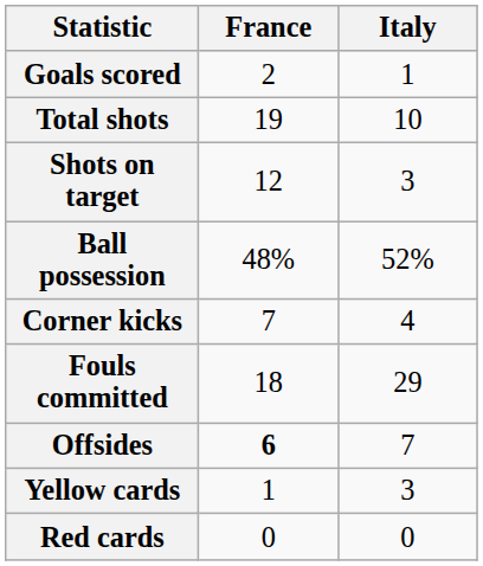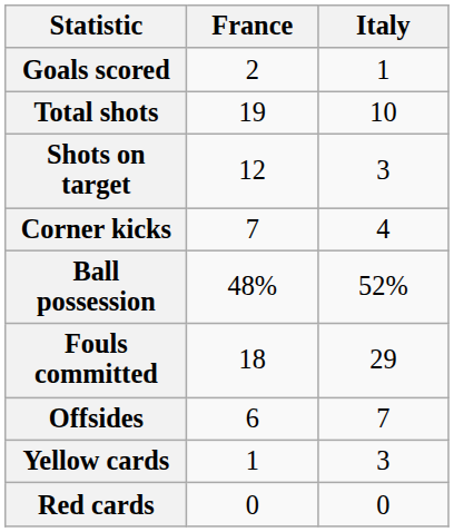 <table class="wikitable" style="text-align:center">
 <tr>
 <th width=100 scope=col>Statistic</th>
 <th width=70 scope=col>France</th>
 <th width=70 scope=col>Italy</th>
 </tr>
 <tr>
 <th scope=row>Goals scored</th>
 <td>2</td>
 <td>1</td>
 </tr>
 <tr>
 <th scope=row>Total shots</th>
 <td>19</td>
 <td>10</td>
 </tr>
 <tr>
 <th scope=row>Shots on target</th>
 <td>12</td>
 <td>3</td>
 </tr>
 <tr>
+<th scope=row>Corner kicks</th>
+<td>7</td>
+<td>4</td>
+</tr>
+<tr>
 <th scope=row>Ball possession</th>
 <td>48%</td>
 <td>52%</td>
-</tr>
-<tr>
-<th scope=row>Corner kicks</th>
-<td>7</td>
-<td>4</td>
 </tr>
 <tr>
 <th scope=row>Fouls committed</th>
 <td>18</td>
 <td>29</td>
 </tr>
 <tr>
 <th scope=row>Offsides</th>
-<td><strong>6</strong></td>
+<td>6</td>
 <td>7</td>
 </tr>
 <tr>
 <th scope=row>Yellow cards</th>
 <td>1</td>
 <td>3</td>
 </tr>
 <tr>
 <th scope=row>Red cards</th>
 <td>0</td>
 <td>0</td>
 </tr>
 </table>
